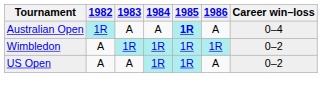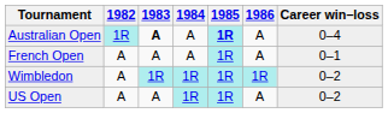 <table class="wikitable">
 <tr>
 <th>Tournament</th>
 <th><a href='#'>1982</a></th>
 <th><a href='#'>1983</a></th>
 <th><a href='#'>1984</a></th>
 <th><a href='#'>1985</a></th>
 <th><a href='#'>1986</a></th>
 <th>Career win–loss</th>
 </tr>
 <tr>
 <td style="background:#EFEFEF;"><a href='#'>Australian Open</a></td>
 <td style="text-align:center; background:#afeeee;"><a href='#'>1R</a></td>
-<td style="text-align:center;">A</td>
+<td style="text-align:center;"><strong>A</strong></td>
 <td style="text-align:center;">A</td>
 <td style="text-align:center; background:#afeeee;"><strong><a href='#'>1R</a></strong></td>
 <td style="text-align:center;">A</td>
 <td style="text-align:center; background:#efefef;">0–4</td>
+</tr>
+<tr>
+<td style="background:#EFEFEF;"><a href='#'>French Open</a></td>
+<td style="text-align:center;">A</td>
+<td style="text-align:center;">A</td>
+<td style="text-align:center;">A</td>
+<td style="text-align:center; background:#afeeee;"><a href='#'>1R</a></td>
+<td style="text-align:center;">A</td>
+<td style="text-align:center; background:#efefef;">0–1</td>
 </tr>
 <tr>
 <td style="background:#EFEFEF;"><a href='#'>Wimbledon</a></td>
 <td style="text-align:center;">A</td>
 <td style="text-align:center; background:#afeeee;"><a href='#'>1R</a></td>
 <td style="text-align:center; background:#afeeee;"><a href='#'>1R</a></td>
 <td style="text-align:center; background:#afeeee;"><a href='#'>1R</a></td>
 <td style="text-align:center; background:#afeeee;"><a href='#'>1R</a></td>
 <td style="text-align:center; background:#efefef;">0–2</td>
 </tr>
 <tr>
 <td style="background:#EFEFEF;"><a href='#'>US Open</a></td>
 <td style="text-align:center;">A</td>
 <td style="text-align:center;">A</td>
 <td style="text-align:center; background:#afeeee;"><a href='#'>1R</a></td>
 <td style="text-align:center; background:#afeeee;"><a href='#'>1R</a></td>
 <td style="text-align:center;">A</td>
 <td style="text-align:center; background:#efefef;">0–2</td>
 </tr>
 </table>
